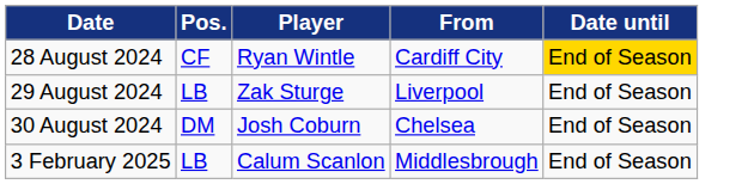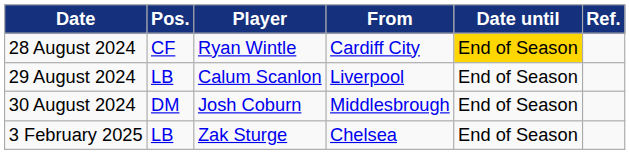 <table class="wikitable plainrowheaders sortable">
 <tr>
 <th style="background:#15317E;color:#fff;">Date</th>
 <th style="background:#15317E;color:#fff;">Pos.</th>
 <th style="background:#15317E;color:#fff;">Player</th>
 <th style="background:#15317E;color:#fff;">From</th>
 <th style="background:#15317E;color:#fff;">Date until</th>
+<th style="background:#15317E;color:#fff;">Ref.</th>
 </tr>
 <tr>
 <td>28 August 2024</td>
 <td><a href='#'>CF</a></td>
 <td> <a href='#'>Ryan Wintle</a></td>
 <td> <a href='#'>Cardiff City</a></td>
 <td style="background: gold;">End of Season</td>
+<td></td>
 </tr>
 <tr>
 <td>29 August 2024</td>
 <td><a href='#'>LB</a></td>
-<td> <a href='#'>Zak Sturge</a></td>
+<td> <a href='#'>Calum Scanlon</a></td>
 <td> <a href='#'>Liverpool</a></td>
 <td>End of Season</td>
+<td></td>
 </tr>
 <tr>
 <td>30 August 2024</td>
 <td><a href='#'>DM</a></td>
 <td> <a href='#'>Josh Coburn</a></td>
-<td> <a href='#'>Chelsea</a></td>
+<td> <a href='#'>Middlesbrough</a></td>
 <td>End of Season</td>
+<td></td>
 </tr>
 <tr>
 <td>3 February 2025</td>
 <td><a href='#'>LB</a></td>
-<td> <a href='#'>Calum Scanlon</a></td>
-<td> <a href='#'>Middlesbrough</a></td>
+<td> <a href='#'>Zak Sturge</a></td>
+<td> <a href='#'>Chelsea</a></td>
 <td>End of Season</td>
+<td></td>
 </tr>
 </table>
